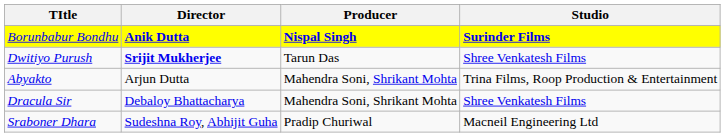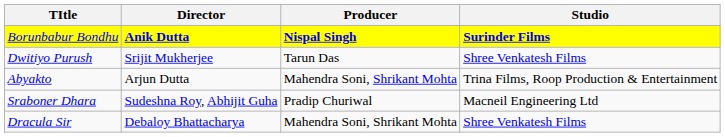 <table class="wikitable">
 <tr>
 <th>TItle</th>
 <th>Director</th>
 <th>Producer</th>
 <th>Studio</th>
 </tr>
 <tr>
 <td style="background:#FFFF00"><em><a href='#'>Borunbabur Bondhu</a></em></td>
 <td style="background:#FFFF00"><strong><a href='#'>Anik Dutta</a></strong></td>
 <td style="background:#FFFF00"><strong><a href='#'>Nispal Singh</a></strong></td>
 <td style="background:#FFFF00"><strong><a href='#'>Surinder Films</a></strong></td>
 </tr>
 <tr>
 <td><em><a href='#'>Dwitiyo Purush</a></em></td>
-<td><strong><a href='#'>Srijit Mukherjee</a></strong></td>
+<td><a href='#'>Srijit Mukherjee</a></td>
 <td>Tarun Das</td>
 <td><a href='#'>Shree Venkatesh Films</a></td>
 </tr>
 <tr>
 <td><em><a href='#'>Abyakto</a></em></td>
 <td>Arjun Dutta</td>
 <td>Mahendra Soni, <a href='#'>Shrikant Mohta</a></td>
 <td>Trina Films, Roop Production & Entertainment</td>
 </tr>
 <tr>
+<td><em><a href='#'>Sraboner Dhara</a></em></td>
+<td><a href='#'>Sudeshna Roy</a>, <a href='#'>Abhijit Guha</a></td>
+<td>Pradip Churiwal</td>
+<td>Macneil Engineering Ltd</td>
+</tr>
+<tr>
 <td><em><a href='#'>Dracula Sir</a></em></td>
 <td><a href='#'>Debaloy Bhattacharya</a></td>
 <td>Mahendra Soni, Shrikant Mohta</td>
 <td><a href='#'>Shree Venkatesh Films</a></td>
 </tr>
-<tr>
-<td><em><a href='#'>Sraboner Dhara</a></em></td>
-<td><a href='#'>Sudeshna Roy</a>, <a href='#'>Abhijit Guha</a></td>
-<td>Pradip Churiwal</td>
-<td>Macneil Engineering Ltd</td>
-</tr>
 </table>
